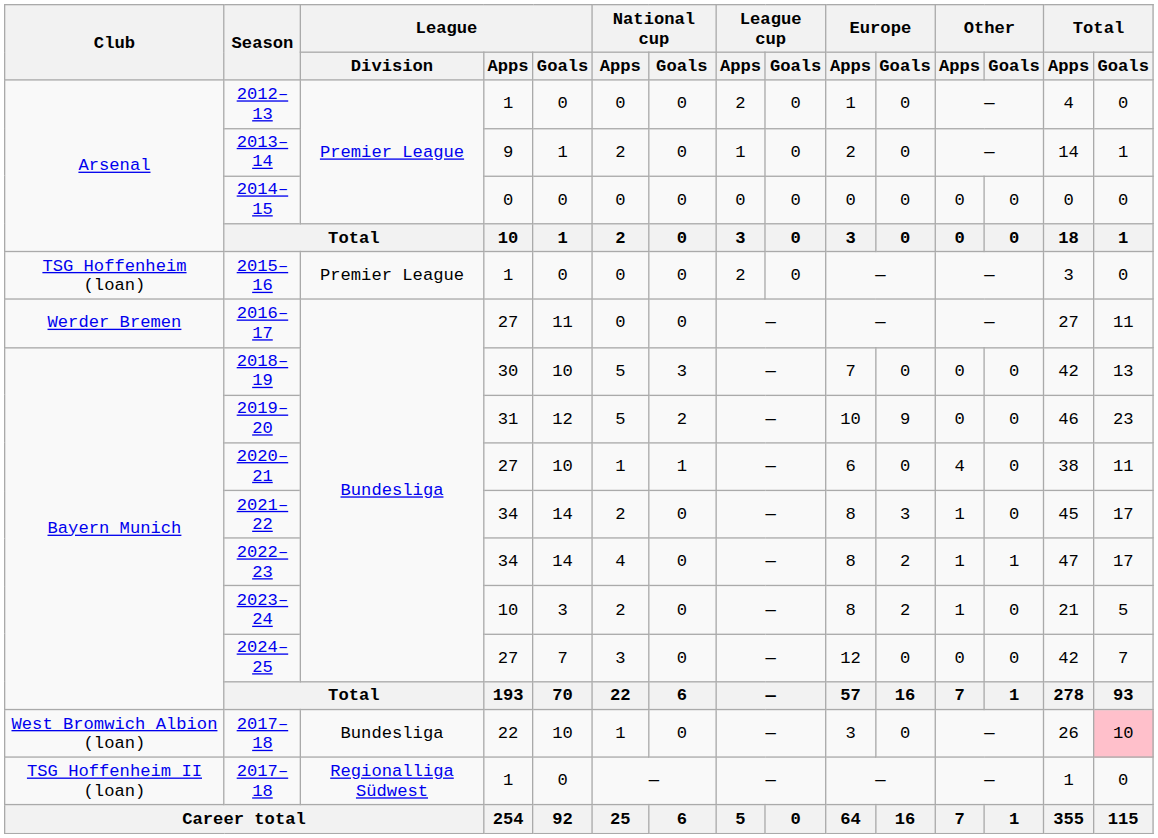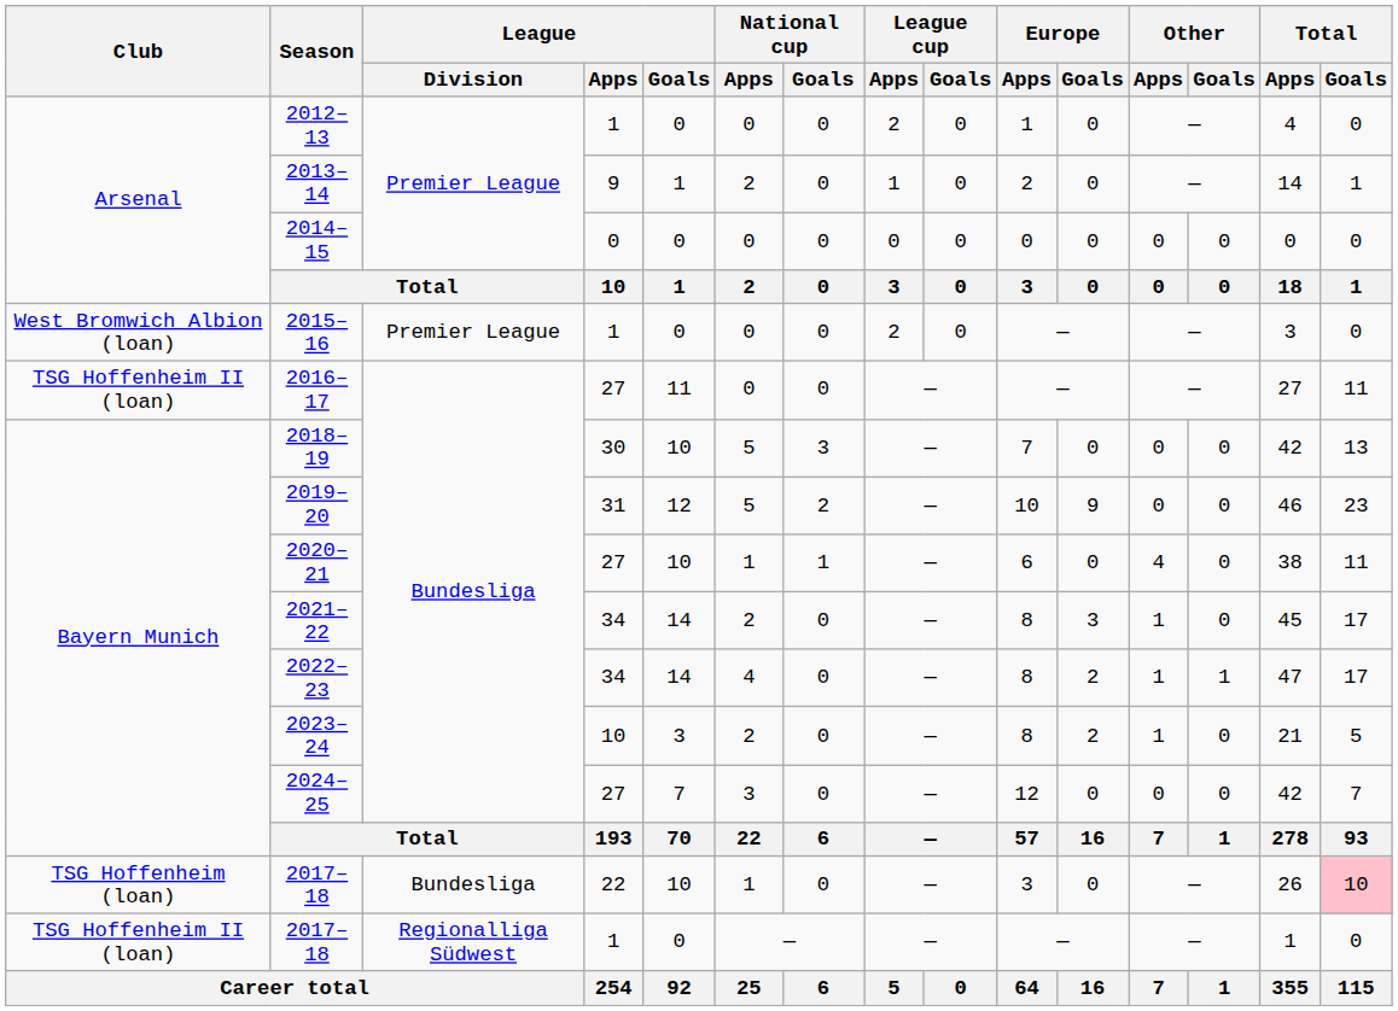 <table class="wikitable" style="text-align: center;">
 <tr>
 <th rowspan="2">Club</th>
 <th rowspan="2">Season</th>
 <th colspan="3">League</th>
 <th colspan="2">National cup</th>
 <th colspan="2">League cup</th>
 <th colspan="2">Europe</th>
 <th colspan="2">Other</th>
 <th colspan="2">Total</th>
 </tr>
 <tr>
 <th>Division</th>
 <th>Apps</th>
 <th>Goals</th>
 <th>Apps</th>
 <th>Goals</th>
 <th>Apps</th>
 <th>Goals</th>
 <th>Apps</th>
 <th>Goals</th>
 <th>Apps</th>
 <th>Goals</th>
 <th>Apps</th>
 <th>Goals</th>
 </tr>
 <tr>
 <td rowspan="4"><a href='#'>Arsenal</a></td>
 <td><a href='#'>2012–13</a></td>
 <td rowspan="3"><a href='#'>Premier League</a></td>
 <td>1</td>
 <td>0</td>
 <td>0</td>
 <td>0</td>
 <td>2</td>
 <td>0</td>
 <td>1</td>
 <td>0</td>
 <td colspan="2">—</td>
 <td>4</td>
 <td>0</td>
 </tr>
 <tr>
 <td><a href='#'>2013–14</a></td>
 <td>9</td>
 <td>1</td>
 <td>2</td>
 <td>0</td>
 <td>1</td>
 <td>0</td>
 <td>2</td>
 <td>0</td>
 <td colspan="2">—</td>
 <td>14</td>
 <td>1</td>
 </tr>
 <tr>
 <td><a href='#'>2014–15</a></td>
 <td>0</td>
 <td>0</td>
 <td>0</td>
 <td>0</td>
 <td>0</td>
 <td>0</td>
 <td>0</td>
 <td>0</td>
 <td>0</td>
 <td>0</td>
 <td>0</td>
 <td>0</td>
 </tr>
 <tr>
 <th colspan="2">Total</th>
 <th>10</th>
 <th>1</th>
 <th>2</th>
 <th>0</th>
 <th>3</th>
 <th>0</th>
 <th>3</th>
 <th>0</th>
 <th>0</th>
 <th>0</th>
 <th>18</th>
 <th>1</th>
 </tr>
 <tr>
-<td><a href='#'>TSG Hoffenheim</a> (loan)</td>
+<td><a href='#'>West Bromwich Albion</a> (loan)</td>
 <td><a href='#'>2015–16</a></td>
 <td>Premier League</td>
 <td>1</td>
 <td>0</td>
 <td>0</td>
 <td>0</td>
 <td>2</td>
 <td>0</td>
 <td colspan="2">—</td>
 <td colspan="2">—</td>
 <td>3</td>
 <td>0</td>
 </tr>
 <tr>
-<td><a href='#'>Werder Bremen</a></td>
+<td><a href='#'>TSG Hoffenheim II</a> (loan)</td>
 <td><a href='#'>2016–17</a></td>
 <td rowspan="8"><a href='#'>Bundesliga</a></td>
 <td>27</td>
 <td>11</td>
 <td>0</td>
 <td>0</td>
 <td colspan="2">—</td>
 <td colspan="2">—</td>
 <td colspan="2">—</td>
 <td>27</td>
 <td>11</td>
 </tr>
 <tr>
 <td rowspan="8"><a href='#'>Bayern Munich</a></td>
 <td><a href='#'>2018–19</a></td>
 <td>30</td>
 <td>10</td>
 <td>5</td>
 <td>3</td>
 <td colspan="2">—</td>
 <td>7</td>
 <td>0</td>
 <td>0</td>
 <td>0</td>
 <td>42</td>
 <td>13</td>
 </tr>
 <tr>
 <td><a href='#'>2019–20</a></td>
 <td>31</td>
 <td>12</td>
 <td>5</td>
 <td>2</td>
 <td colspan="2">—</td>
 <td>10</td>
 <td>9</td>
 <td>0</td>
 <td>0</td>
 <td>46</td>
 <td>23</td>
 </tr>
 <tr>
 <td><a href='#'>2020–21</a></td>
 <td>27</td>
 <td>10</td>
 <td>1</td>
 <td>1</td>
 <td colspan="2">—</td>
 <td>6</td>
 <td>0</td>
 <td>4</td>
 <td>0</td>
 <td>38</td>
 <td>11</td>
 </tr>
 <tr>
 <td><a href='#'>2021–22</a></td>
 <td>34</td>
 <td>14</td>
 <td>2</td>
 <td>0</td>
 <td colspan="2">—</td>
 <td>8</td>
 <td>3</td>
 <td>1</td>
 <td>0</td>
 <td>45</td>
 <td>17</td>
 </tr>
 <tr>
 <td><a href='#'>2022–23</a></td>
 <td>34</td>
 <td>14</td>
 <td>4</td>
 <td>0</td>
 <td colspan="2">—</td>
 <td>8</td>
 <td>2</td>
 <td>1</td>
 <td>1</td>
 <td>47</td>
 <td>17</td>
 </tr>
 <tr>
 <td><a href='#'>2023–24</a></td>
 <td>10</td>
 <td>3</td>
 <td>2</td>
 <td>0</td>
 <td colspan="2">—</td>
 <td>8</td>
 <td>2</td>
 <td>1</td>
 <td>0</td>
 <td>21</td>
 <td>5</td>
 </tr>
 <tr>
 <td><a href='#'>2024–25</a></td>
 <td>27</td>
 <td>7</td>
 <td>3</td>
 <td>0</td>
 <td colspan="2">—</td>
 <td>12</td>
 <td>0</td>
 <td>0</td>
 <td>0</td>
 <td>42</td>
 <td>7</td>
 </tr>
 <tr>
 <th colspan="2">Total</th>
 <th>193</th>
 <th>70</th>
 <th>22</th>
 <th>6</th>
 <th colspan="2">—</th>
 <th>57</th>
 <th>16</th>
 <th>7</th>
 <th>1</th>
 <th>278</th>
 <th>93</th>
 </tr>
 <tr>
-<td><a href='#'>West Bromwich Albion</a> (loan)</td>
+<td><a href='#'>TSG Hoffenheim</a> (loan)</td>
 <td><a href='#'>2017–18</a></td>
 <td>Bundesliga</td>
 <td>22</td>
 <td>10</td>
 <td>1</td>
 <td>0</td>
 <td colspan="2">—</td>
 <td>3</td>
 <td>0</td>
 <td colspan="2">—</td>
 <td>26</td>
 <td style="background: pink;">10</td>
 </tr>
 <tr>
 <td><a href='#'>TSG Hoffenheim II</a> (loan)</td>
 <td><a href='#'>2017–18</a></td>
 <td><a href='#'>Regionalliga Südwest</a></td>
 <td>1</td>
 <td>0</td>
 <td colspan="2">—</td>
 <td colspan="2">—</td>
 <td colspan="2">—</td>
 <td colspan="2">—</td>
 <td>1</td>
 <td>0</td>
 </tr>
 <tr>
 <th colspan="3">Career total</th>
 <th>254</th>
 <th>92</th>
 <th>25</th>
 <th>6</th>
 <th>5</th>
 <th>0</th>
 <th>64</th>
 <th>16</th>
 <th>7</th>
 <th>1</th>
 <th>355</th>
 <th>115</th>
 </tr>
 </table>
